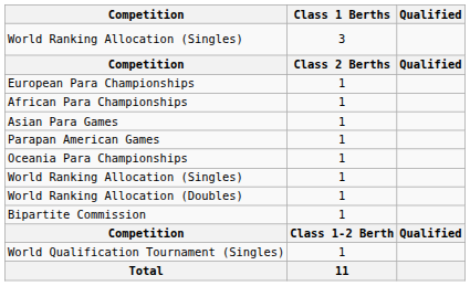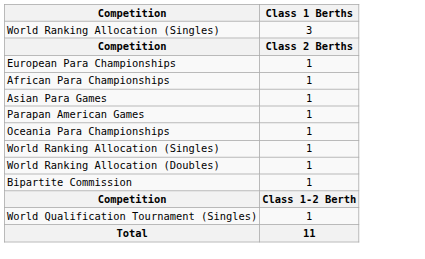 <table class="wikitable">
 <tr>
 <th>Competition</th>
 <th>Class 1 Berths</th>
-<th>Qualified</th>
 </tr>
 <tr>
 <td>World Ranking Allocation (Singles)</td>
 <td align=center>3</td>
-<td><br><br></td>
 </tr>
 <tr>
 <th>Competition</th>
 <th>Class 2 Berths</th>
-<th>Qualified</th>
 </tr>
 <tr>
 <td>European Para Championships</td>
 <td align=center>1</td>
-<td></td>
 </tr>
 <tr>
 <td>African Para Championships</td>
 <td align=center>1</td>
-<td></td>
 </tr>
 <tr>
 <td>Asian Para Games</td>
 <td align=center>1</td>
-<td></td>
 </tr>
 <tr>
 <td>Parapan American Games</td>
 <td align=center>1</td>
-<td></td>
 </tr>
 <tr>
 <td>Oceania Para Championships</td>
 <td align=center>1</td>
-<td></td>
 </tr>
 <tr>
 <td>World Ranking Allocation (Singles)</td>
 <td align=center>1</td>
-<td></td>
 </tr>
 <tr>
 <td>World Ranking Allocation (Doubles)</td>
 <td align=center>1</td>
-<td></td>
 </tr>
 <tr>
 <td>Bipartite Commission</td>
 <td align=center>1</td>
-<td></td>
 </tr>
 <tr>
 <th>Competition</th>
 <th>Class 1-2 Berth</th>
-<th>Qualified</th>
 </tr>
 <tr>
 <td>World Qualification Tournament (Singles)</td>
 <td align=center>1</td>
-<td></td>
 </tr>
 <tr>
 <th>Total</th>
 <th align="center">11</th>
-<th></th>
 </tr>
 </table>
